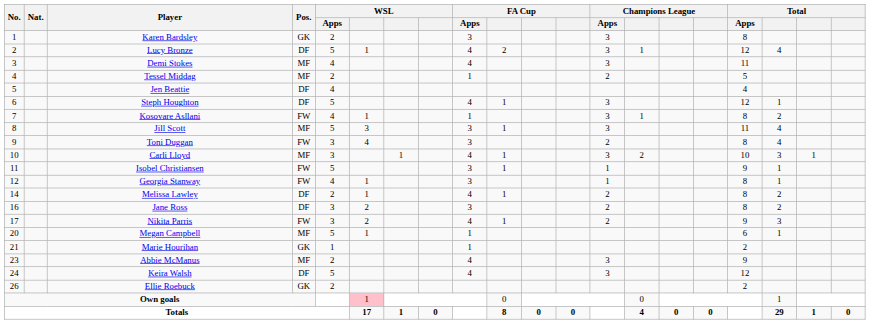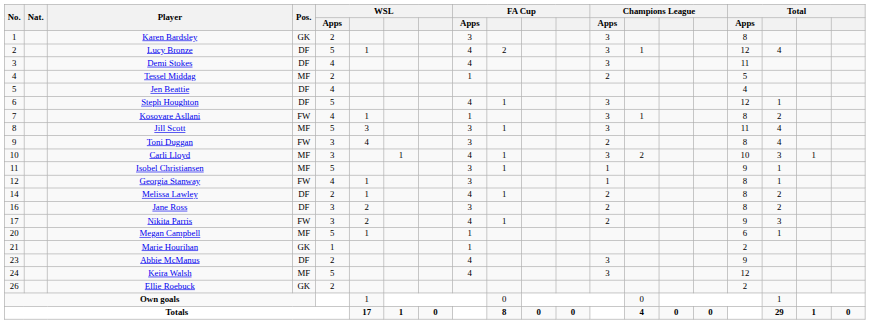 <table class="wikitable sortable alternance"  style="font-size:86%; text-align:center; line-height:14px; width:85%;">
 <tr>
 <th rowspan="2" style="width:10px;"><strong>No.</strong></th>
 <th rowspan="2" style="width:10px;"><strong>Nat.</strong></th>
 <th rowspan="2" scope=col style="width:325px;"><strong>Player</strong></th>
 <th rowspan="2" style="width:10px;"><strong>Pos.</strong></th>
 <th colspan="4"><strong>WSL</strong></th>
 <th colspan="4"><strong>FA Cup</strong></th>
 <th colspan="4"><strong>Champions League</strong></th>
 <th colspan="4"><strong>Total</strong></th>
 </tr>
 <tr style="text-align:center;">
 <th width=40><strong>Apps</strong></th>
 <th width=40></th>
 <th width=40></th>
 <th width=40></th>
 <th width=40><strong>Apps</strong></th>
 <th width=40></th>
 <th width=40></th>
 <th width=40></th>
 <th width=40><strong>Apps</strong></th>
 <th width=40></th>
 <th width=40></th>
 <th width=40></th>
 <th width=40><strong>Apps</strong></th>
 <th width=40></th>
 <th width=40></th>
 <th width=40></th>
 </tr>
 <tr>
 <td>1</td>
 <td></td>
 <td><a href='#'>Karen Bardsley</a></td>
 <td>GK</td>
 <td>2</td>
 <td></td>
 <td></td>
 <td></td>
 <td>3</td>
 <td></td>
 <td></td>
 <td></td>
 <td>3</td>
 <td></td>
 <td></td>
 <td></td>
 <td>8</td>
 <td></td>
 <td></td>
 <td></td>
 </tr>
 <tr>
 <td>2</td>
 <td></td>
 <td><a href='#'>Lucy Bronze</a></td>
 <td>DF</td>
 <td>5</td>
 <td>1</td>
 <td></td>
 <td></td>
 <td>4</td>
 <td>2</td>
 <td></td>
 <td></td>
 <td>3</td>
 <td>1</td>
 <td></td>
 <td></td>
 <td>12</td>
 <td>4</td>
 <td></td>
 <td></td>
 </tr>
 <tr>
 <td>3</td>
 <td></td>
 <td><a href='#'>Demi Stokes</a></td>
-<td>MF</td>
+<td>DF</td>
 <td>4</td>
 <td></td>
 <td></td>
 <td></td>
 <td>4</td>
 <td></td>
 <td></td>
 <td></td>
 <td>3</td>
 <td></td>
 <td></td>
 <td></td>
 <td>11</td>
 <td></td>
 <td></td>
 <td></td>
 </tr>
 <tr>
 <td>4</td>
 <td></td>
 <td><a href='#'>Tessel Middag</a></td>
 <td>MF</td>
 <td>2</td>
 <td></td>
 <td></td>
 <td></td>
 <td>1</td>
 <td></td>
 <td></td>
 <td></td>
 <td>2</td>
 <td></td>
 <td></td>
 <td></td>
 <td>5</td>
 <td></td>
 <td></td>
 <td></td>
 </tr>
 <tr>
 <td>5</td>
 <td></td>
 <td><a href='#'>Jen Beattie</a></td>
 <td>DF</td>
 <td>4</td>
 <td></td>
 <td></td>
 <td></td>
 <td></td>
 <td></td>
 <td></td>
 <td></td>
 <td></td>
 <td></td>
 <td></td>
 <td></td>
 <td>4</td>
 <td></td>
 <td></td>
 <td></td>
 </tr>
 <tr>
 <td>6</td>
 <td></td>
 <td><a href='#'>Steph Houghton</a></td>
 <td>DF</td>
 <td>5</td>
 <td></td>
 <td></td>
 <td></td>
 <td>4</td>
 <td>1</td>
 <td></td>
 <td></td>
 <td>3</td>
 <td></td>
 <td></td>
 <td></td>
 <td>12</td>
 <td>1</td>
 <td></td>
 <td></td>
 </tr>
 <tr>
 <td>7</td>
 <td></td>
 <td><a href='#'>Kosovare Asllani</a></td>
 <td>FW</td>
 <td>4</td>
 <td>1</td>
 <td></td>
 <td></td>
 <td>1</td>
 <td></td>
 <td></td>
 <td></td>
 <td>3</td>
 <td>1</td>
 <td></td>
 <td></td>
 <td>8</td>
 <td>2</td>
 <td></td>
 <td></td>
 </tr>
 <tr>
 <td>8</td>
 <td></td>
 <td><a href='#'>Jill Scott</a></td>
 <td>MF</td>
 <td>5</td>
 <td>3</td>
 <td></td>
 <td></td>
 <td>3</td>
 <td>1</td>
 <td></td>
 <td></td>
 <td>3</td>
 <td></td>
 <td></td>
 <td></td>
 <td>11</td>
 <td>4</td>
 <td></td>
 <td></td>
 </tr>
 <tr>
 <td>9</td>
 <td></td>
 <td><a href='#'>Toni Duggan</a></td>
 <td>FW</td>
 <td>3</td>
 <td>4</td>
 <td></td>
 <td></td>
 <td>3</td>
 <td></td>
 <td></td>
 <td></td>
 <td>2</td>
 <td></td>
 <td></td>
 <td></td>
 <td>8</td>
 <td>4</td>
 <td></td>
 <td></td>
 </tr>
 <tr>
 <td>10</td>
 <td></td>
 <td><a href='#'>Carli Lloyd</a></td>
 <td>MF</td>
 <td>3</td>
 <td></td>
 <td>1</td>
 <td></td>
 <td>4</td>
 <td>1</td>
 <td></td>
 <td></td>
 <td>3</td>
 <td>2</td>
 <td></td>
 <td></td>
 <td>10</td>
 <td>3</td>
 <td>1</td>
 <td></td>
 </tr>
 <tr>
 <td>11</td>
 <td></td>
 <td><a href='#'>Isobel Christiansen</a></td>
-<td>FW</td>
+<td>MF</td>
 <td>5</td>
 <td></td>
 <td></td>
 <td></td>
 <td>3</td>
 <td>1</td>
 <td></td>
 <td></td>
 <td>1</td>
 <td></td>
 <td></td>
 <td></td>
 <td>9</td>
 <td>1</td>
 <td></td>
 <td></td>
 </tr>
 <tr>
 <td>12</td>
 <td></td>
 <td><a href='#'>Georgia Stanway</a></td>
 <td>FW</td>
 <td>4</td>
 <td>1</td>
 <td></td>
 <td></td>
 <td>3</td>
 <td></td>
 <td></td>
 <td></td>
 <td>1</td>
 <td></td>
 <td></td>
 <td></td>
 <td>8</td>
 <td>1</td>
 <td></td>
 <td></td>
 </tr>
 <tr>
 <td>14</td>
 <td></td>
 <td><a href='#'>Melissa Lawley</a></td>
 <td>DF</td>
 <td>2</td>
 <td>1</td>
 <td></td>
 <td></td>
 <td>4</td>
 <td>1</td>
 <td></td>
 <td></td>
 <td>2</td>
 <td></td>
 <td></td>
 <td></td>
 <td>8</td>
 <td>2</td>
 <td></td>
 <td></td>
 </tr>
 <tr>
 <td>16</td>
 <td></td>
 <td><a href='#'>Jane Ross</a></td>
 <td>DF</td>
 <td>3</td>
 <td>2</td>
 <td></td>
 <td></td>
 <td>3</td>
 <td></td>
 <td></td>
 <td></td>
 <td>2</td>
 <td></td>
 <td></td>
 <td></td>
 <td>8</td>
 <td>2</td>
 <td></td>
 <td></td>
 </tr>
 <tr>
 <td>17</td>
 <td></td>
 <td><a href='#'>Nikita Parris</a></td>
 <td>FW</td>
 <td>3</td>
 <td>2</td>
 <td></td>
 <td></td>
 <td>4</td>
 <td>1</td>
 <td></td>
 <td></td>
 <td>2</td>
 <td></td>
 <td></td>
 <td></td>
 <td>9</td>
 <td>3</td>
 <td></td>
 <td></td>
 </tr>
 <tr>
 <td>20</td>
 <td></td>
 <td><a href='#'>Megan Campbell</a></td>
 <td>MF</td>
 <td>5</td>
 <td>1</td>
 <td></td>
 <td></td>
 <td>1</td>
 <td></td>
 <td></td>
 <td></td>
 <td></td>
 <td></td>
 <td></td>
 <td></td>
 <td>6</td>
 <td>1</td>
 <td></td>
 <td></td>
 </tr>
 <tr>
 <td>21</td>
 <td></td>
 <td><a href='#'>Marie Hourihan</a></td>
 <td>GK</td>
 <td>1</td>
 <td></td>
 <td></td>
 <td></td>
 <td>1</td>
 <td></td>
 <td></td>
 <td></td>
 <td></td>
 <td></td>
 <td></td>
 <td></td>
 <td>2</td>
 <td></td>
 <td></td>
 <td></td>
 </tr>
 <tr>
 <td>23</td>
 <td></td>
 <td><a href='#'>Abbie McManus</a></td>
-<td>MF</td>
+<td>DF</td>
 <td>2</td>
 <td></td>
 <td></td>
 <td></td>
 <td>4</td>
 <td></td>
 <td></td>
 <td></td>
 <td>3</td>
 <td></td>
 <td></td>
 <td></td>
 <td>9</td>
 <td></td>
 <td></td>
 <td></td>
 </tr>
 <tr>
 <td>24</td>
 <td></td>
 <td><a href='#'>Keira Walsh</a></td>
-<td>DF</td>
+<td>MF</td>
 <td>5</td>
 <td></td>
 <td></td>
 <td></td>
 <td>4</td>
 <td></td>
 <td></td>
 <td></td>
 <td>3</td>
 <td></td>
 <td></td>
 <td></td>
 <td>12</td>
 <td></td>
 <td></td>
 <td></td>
 </tr>
 <tr>
 <td>26</td>
 <td></td>
 <td><a href='#'>Ellie Roebuck</a></td>
 <td>GK</td>
 <td>2</td>
 <td></td>
 <td></td>
 <td></td>
 <td></td>
 <td></td>
 <td></td>
 <td></td>
 <td></td>
 <td></td>
 <td></td>
 <td></td>
 <td>2</td>
 <td></td>
 <td></td>
 <td></td>
 </tr>
 <tr class="sortbottom">
 <td colspan="4"><strong>Own goals</strong></td>
 <td ! style="background:white; text-align: center;"></td>
-<td style="background: pink;">1</td>
+<td>1</td>
 <td ! colspan="3" style="background:white; text-align: center;"></td>
 <td>0</td>
 <td ! colspan="3" style="background:white; text-align: center;"></td>
 <td>0</td>
 <td ! colspan="3" style="background:white; text-align: center;"></td>
 <td>1</td>
 <td ! colspan="2" style="background:white; text-align: center;"></td>
 </tr>
 <tr class="sortbottom">
 <td colspan="5"  style="background:white; text-align: center;"><strong>Totals</strong></td>
 <td><strong>17</strong></td>
 <td><strong>1</strong></td>
 <td><strong>0</strong></td>
 <td ! rowspan="2" style="background:white; text-align: center;"></td>
 <td><strong>8</strong></td>
 <td><strong>0</strong></td>
 <td><strong>0</strong></td>
 <td ! rowspan="2" style="background:white; text-align: center;"></td>
 <td><strong>4</strong></td>
 <td><strong>0</strong></td>
 <td><strong>0</strong></td>
 <td ! rowspan="2" style="background:white; text-align: center;"></td>
 <td><strong>29</strong></td>
 <td><strong>1</strong></td>
 <td><strong>0</strong></td>
 </tr>
 </table>
